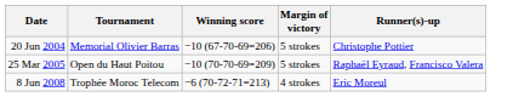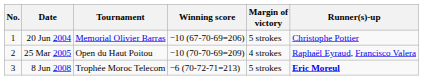 <table class="wikitable" style="font-size:95%;">
 <tr>
+<th>No.</th>
 <th>Date</th>
 <th>Tournament</th>
 <th>Winning score</th>
 <th>Margin of<br>victory</th>
 <th>Runner(s)-up</th>
 </tr>
 <tr>
+<td align=center>1</td>
 <td align=right>20 Jun <a href='#'>2004</a></td>
 <td><a href='#'>Memorial Olivier Barras</a></td>
 <td>−10 (67-70-69=206)</td>
 <td>5 strokes</td>
 <td> <a href='#'>Christophe Pottier</a></td>
 </tr>
 <tr>
+<td align=center>2</td>
 <td align=right>25 Mar <a href='#'>2005</a></td>
 <td>Open du Haut Poitou</td>
 <td>−10 (70-70-69=209)</td>
-<td>5 strokes</td>
+<td>4 strokes</td>
 <td> <a href='#'>Raphaël Eyraud</a>,  <a href='#'>Francisco Valera</a></td>
 </tr>
 <tr>
+<td align=center>3</td>
 <td align=right>8 Jun <a href='#'>2008</a></td>
 <td>Trophée Moroc Telecom</td>
 <td>−6 (70-72-71=213)</td>
-<td>4 strokes</td>
-<td> <a href='#'>Eric Moreul</a></td>
+<td>5 strokes</td>
+<td><strong> <a href='#'>Eric Moreul</a></strong></td>
 </tr>
 </table>
